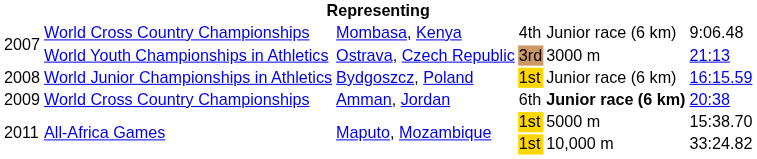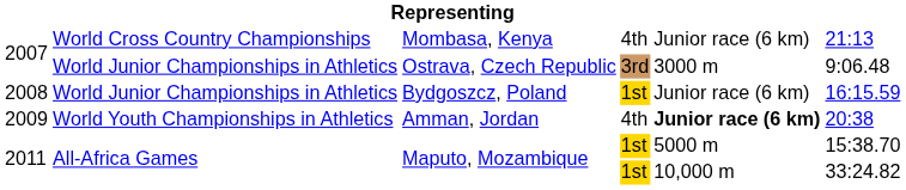 <table>
 <tr>
 <th colspan=6>Representing </th>
 </tr>
 <tr>
 <td rowspan=2>2007</td>
 <td><a href='#'>World Cross Country Championships</a></td>
 <td><a href='#'>Mombasa</a>, <a href='#'>Kenya</a></td>
 <td>4th</td>
 <td>Junior race (6 km)</td>
-<td>9:06.48</td>
+<td><a href='#'>21:13</a></td>
 </tr>
 <tr>
-<td><a href='#'>World Youth Championships in Athletics</a></td>
+<td><a href='#'>World Junior Championships in Athletics</a></td>
 <td><a href='#'>Ostrava</a>, <a href='#'>Czech Republic</a></td>
 <td bgcolor=cc9966>3rd</td>
 <td>3000 m</td>
-<td><a href='#'>21:13</a></td>
+<td>9:06.48</td>
 </tr>
 <tr>
 <td>2008</td>
 <td><a href='#'>World Junior Championships in Athletics</a></td>
 <td><a href='#'>Bydgoszcz</a>, <a href='#'>Poland</a></td>
 <td bgcolor=gold>1st</td>
 <td>Junior race (6 km)</td>
 <td><a href='#'>16:15.59</a></td>
 </tr>
 <tr>
 <td>2009</td>
-<td><a href='#'>World Cross Country Championships</a></td>
+<td><a href='#'>World Youth Championships in Athletics</a></td>
 <td><a href='#'>Amman</a>, <a href='#'>Jordan</a></td>
-<td>6th</td>
+<td>4th</td>
 <td><strong>Junior race (6 km)</strong></td>
 <td><a href='#'>20:38</a></td>
 </tr>
 <tr>
 <td rowspan=2>2011</td>
 <td rowspan=2><a href='#'>All-Africa Games</a></td>
 <td rowspan=2><a href='#'>Maputo</a>, <a href='#'>Mozambique</a></td>
 <td bgcolor=gold>1st</td>
 <td>5000 m</td>
 <td>15:38.70</td>
 </tr>
 <tr>
 <td bgcolor=gold>1st</td>
 <td>10,000 m</td>
 <td>33:24.82</td>
 </tr>
 </table>
